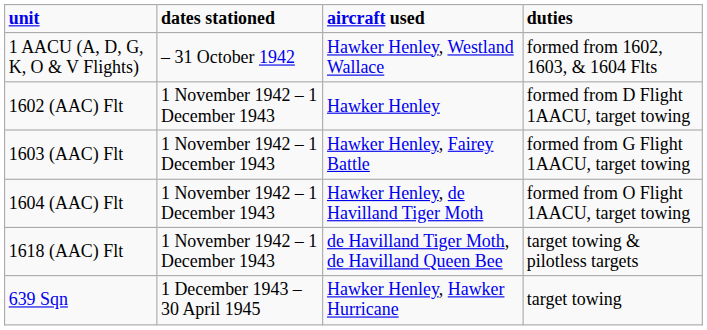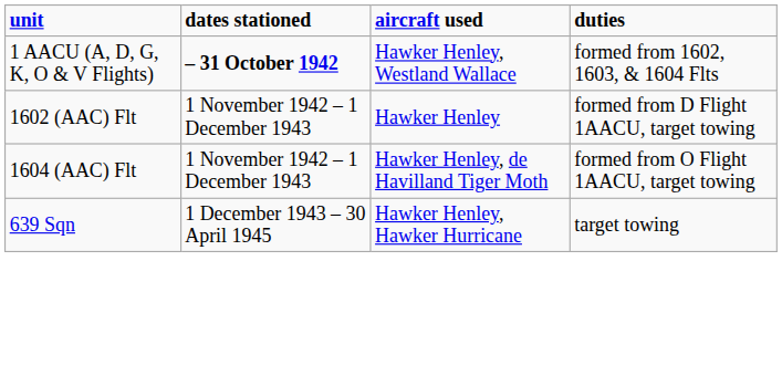 <table class="wikitable" style="margin:1em auto;border-collapse:collapse;">
 <tr>
 <td><strong><a href='#'>unit</a></strong></td>
 <td><strong>dates stationed</strong></td>
 <td><strong><a href='#'>aircraft</a> used</strong></td>
 <td><strong>duties</strong></td>
 </tr>
 <tr>
 <td>1 AACU (A, D, G, K, O & V Flights)</td>
-<td>– 31 October <a href='#'>1942</a></td>
+<td><strong>– 31 October <a href='#'>1942</a></strong></td>
 <td><a href='#'>Hawker Henley</a>, <a href='#'>Westland Wallace</a></td>
 <td>formed from 1602, 1603, & 1604 Flts</td>
 </tr>
 <tr>
 <td>1602 (AAC) Flt</td>
 <td>1 November 1942 – 1 December 1943</td>
 <td><a href='#'>Hawker Henley</a></td>
 <td>formed from D Flight 1AACU, target towing</td>
 </tr>
 <tr>
-<td>1603 (AAC) Flt</td>
-<td>1 November 1942 – 1 December 1943</td>
-<td><a href='#'>Hawker Henley</a>, <a href='#'>Fairey Battle</a></td>
-<td>formed from G Flight 1AACU, target towing</td>
-</tr>
-<tr>
 <td>1604 (AAC) Flt</td>
 <td>1 November 1942 – 1 December 1943</td>
 <td><a href='#'>Hawker Henley</a>, <a href='#'>de Havilland Tiger Moth</a></td>
 <td>formed from O Flight 1AACU, target towing</td>
-</tr>
-<tr>
-<td>1618 (AAC) Flt</td>
-<td>1 November 1942 – 1 December 1943</td>
-<td><a href='#'>de Havilland Tiger Moth</a>, <a href='#'>de Havilland Queen Bee</a></td>
-<td>target towing & pilotless targets</td>
 </tr>
 <tr>
 <td><a href='#'>639 Sqn</a></td>
 <td>1 December 1943 – 30 April 1945</td>
 <td><a href='#'>Hawker Henley</a>, <a href='#'>Hawker Hurricane</a></td>
 <td>target towing</td>
 </tr>
 </table>
